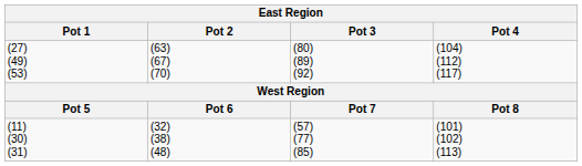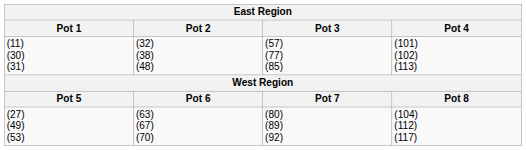 <table class="wikitable" style="width:65%;">
 <tr>
 <th colspan=4>East Region</th>
 </tr>
 <tr>
 <th width=25%>Pot 1</th>
 <th width=25%>Pot 2</th>
 <th width=25%>Pot 3</th>
 <th width=25%>Pot 4</th>
 </tr>
 <tr>
-<td valign=top> (27)<br> (49)<br> (53)</td>
-<td valign=top> (63)<br> (67)<br> (70)</td>
-<td valign=top> (80)<br> (89)<br> (92)</td>
-<td valign=top> (104)<br> (112)<br> (117)</td>
+<td valign=top> (11)<br> (30)<br> (31)</td>
+<td valign=top> (32)<br> (38)<br> (48)</td>
+<td valign=top> (57)<br> (77)<br> (85)</td>
+<td valign=top> (101)<br> (102)<br> (113)</td>
 </tr>
 <tr>
 <th colspan=4>West Region</th>
 </tr>
 <tr>
 <th width=25%>Pot 5</th>
 <th width=25%>Pot 6</th>
 <th width=25%>Pot 7</th>
 <th width=25%>Pot 8</th>
 </tr>
 <tr>
-<td valign=top> (11)<br> (30)<br> (31)</td>
-<td valign=top> (32)<br> (38)<br> (48)</td>
-<td valign=top> (57)<br> (77)<br> (85)</td>
-<td valign=top> (101)<br> (102)<br> (113)</td>
+<td valign=top> (27)<br> (49)<br> (53)</td>
+<td valign=top> (63)<br> (67)<br> (70)</td>
+<td valign=top> (80)<br> (89)<br> (92)</td>
+<td valign=top> (104)<br> (112)<br> (117)</td>
 </tr>
 </table>
